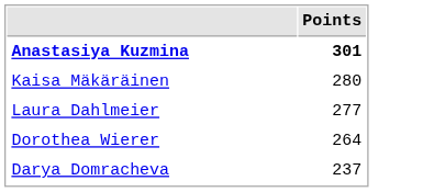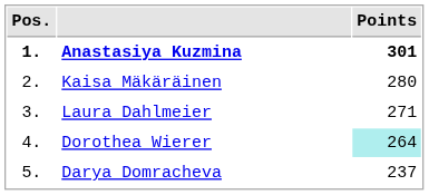 <table cellspacing="1" cellpadding="3" style="border:1px solid #AAAAAA;font-size:90%">
 <tr bgcolor="#E4E4E4">
+<th style="border-bottom:1px solid #AAAAAA" width=10>Pos.</th>
 <th style="border-bottom:1px solid #AAAAAA" width=200></th>
 <th style="border-bottom:1px solid #AAAAAA" width=20>Points</th>
 </tr>
 <tr>
+<td align="center"><strong>1.</strong></td>
 <td> <strong><a href='#'>Anastasiya Kuzmina</a></strong></td>
 <td align="right"><strong>301</strong></td>
 </tr>
 <tr>
+<td align="center">2.</td>
 <td> <a href='#'>Kaisa Mäkäräinen</a></td>
 <td align="right">280</td>
 </tr>
 <tr>
+<td align="center">3.</td>
 <td> <a href='#'>Laura Dahlmeier</a></td>
-<td align="right">277</td>
+<td align="right">271</td>
 </tr>
 <tr>
+<td align="center">4.</td>
 <td> <a href='#'>Dorothea Wierer</a></td>
-<td align="right">264</td>
+<td align="right" style="background: paleturquoise;">264</td>
 </tr>
 <tr>
+<td align="center">5.</td>
 <td> <a href='#'>Darya Domracheva</a></td>
 <td align="right">237</td>
 </tr>
 </table>
